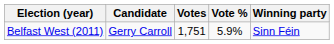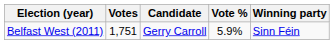 <table class="wikitable sortable" style="font-size:95%">
 <tr>
 <th>Election (year)</th>
+<th>Votes</th>
 <th>Candidate</th>
-<th>Votes</th>
 <th>Vote %</th>
 <th align=center>Winning party</th>
 </tr>
 <tr>
 <td align=center><a href='#'>Belfast West (2011)</a></td>
+<td align=center>1,751</td>
 <td align=center><a href='#'>Gerry Carroll</a></td>
-<td align=center>1,751</td>
 <td align=center>5.9%</td>
 <td><a href='#'>Sinn Féin</a></td>
 </tr>
 </table>
